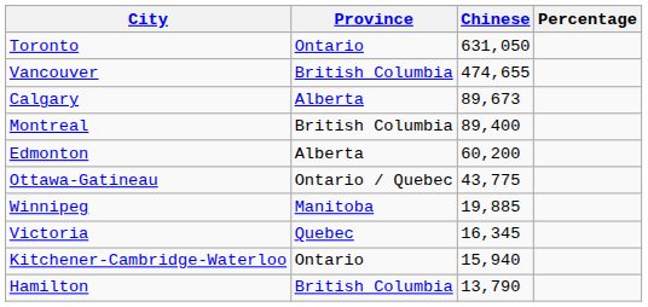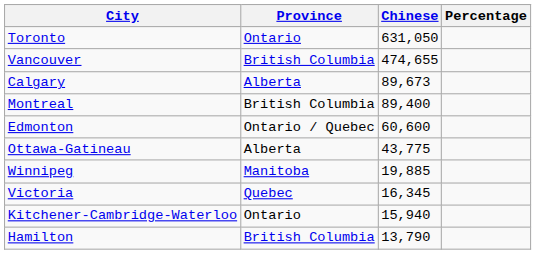 <table class="wikitable">
 <tr>
 <th><a href='#'>City</a></th>
 <th><a href='#'>Province</a></th>
 <th><a href='#'>Chinese</a></th>
 <th>Percentage</th>
 </tr>
 <tr>
 <td><a href='#'>Toronto</a></td>
 <td><a href='#'>Ontario</a></td>
 <td>631,050</td>
 <td></td>
 </tr>
 <tr>
 <td><a href='#'>Vancouver</a></td>
 <td><a href='#'>British Columbia</a></td>
 <td>474,655</td>
 <td></td>
 </tr>
 <tr>
 <td><a href='#'>Calgary</a></td>
 <td><a href='#'>Alberta</a></td>
 <td>89,673</td>
 <td></td>
 </tr>
 <tr>
 <td><a href='#'>Montreal</a></td>
 <td>British Columbia</td>
 <td>89,400</td>
 <td></td>
 </tr>
 <tr>
 <td><a href='#'>Edmonton</a></td>
-<td>Alberta</td>
-<td>60,200</td>
+<td>Ontario / Quebec</td>
+<td>60,600</td>
 <td></td>
 </tr>
 <tr>
 <td><a href='#'>Ottawa-Gatineau</a></td>
-<td>Ontario / Quebec</td>
+<td>Alberta</td>
 <td>43,775</td>
 <td></td>
 </tr>
 <tr>
 <td><a href='#'>Winnipeg</a></td>
 <td><a href='#'>Manitoba</a></td>
 <td>19,885</td>
 <td></td>
 </tr>
 <tr>
 <td><a href='#'>Victoria</a></td>
 <td><a href='#'>Quebec</a></td>
 <td>16,345</td>
 <td></td>
 </tr>
 <tr>
 <td><a href='#'>Kitchener-Cambridge-Waterloo</a></td>
 <td>Ontario</td>
 <td>15,940</td>
 <td></td>
 </tr>
 <tr>
 <td><a href='#'>Hamilton</a></td>
 <td><a href='#'>British Columbia</a></td>
 <td>13,790</td>
 <td></td>
 </tr>
 </table>
